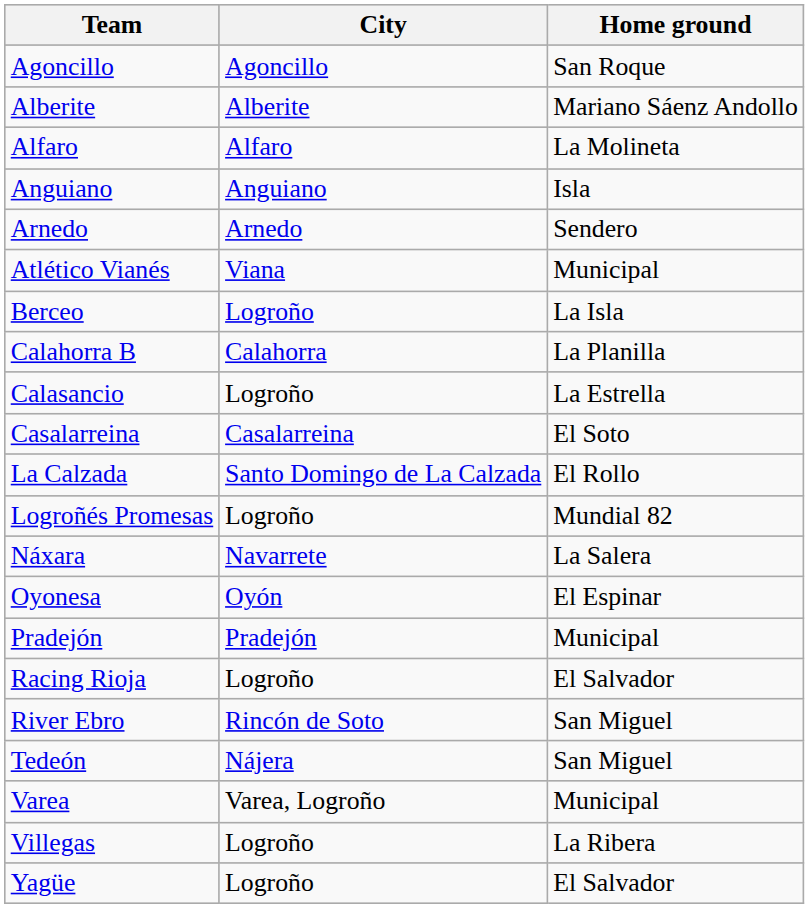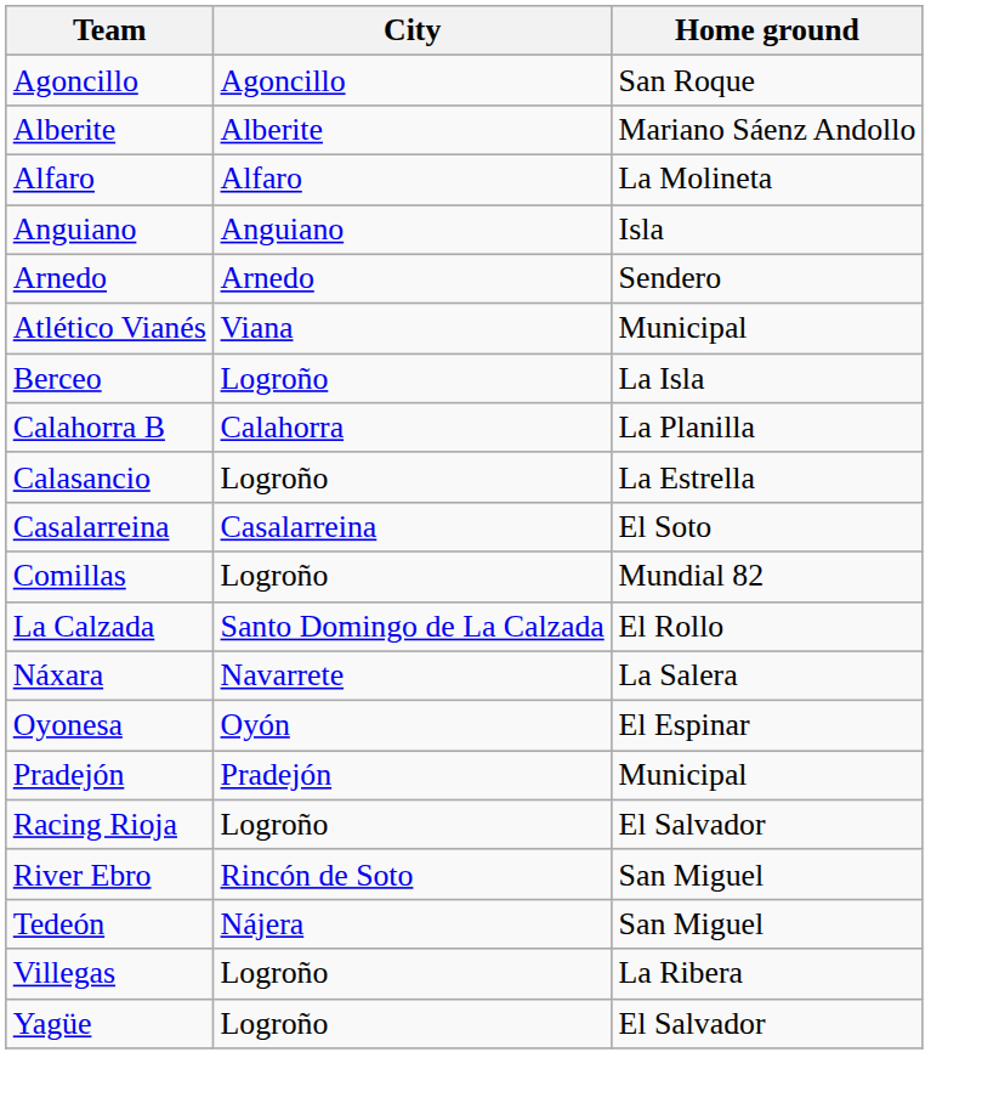 <table class="wikitable sortable">
 <tr>
 <th>Team</th>
 <th>City</th>
 <th>Home ground</th>
 </tr>
 <tr>
 <td><a href='#'>Agoncillo</a></td>
 <td><a href='#'>Agoncillo</a></td>
 <td>San Roque</td>
 </tr>
 <tr>
 <td><a href='#'>Alberite</a></td>
 <td><a href='#'>Alberite</a></td>
 <td>Mariano Sáenz Andollo</td>
 </tr>
 <tr>
 <td><a href='#'>Alfaro</a></td>
 <td><a href='#'>Alfaro</a></td>
 <td>La Molineta</td>
 </tr>
 <tr>
 <td><a href='#'>Anguiano</a></td>
 <td><a href='#'>Anguiano</a></td>
 <td>Isla</td>
 </tr>
 <tr>
 <td><a href='#'>Arnedo</a></td>
 <td><a href='#'>Arnedo</a></td>
 <td>Sendero</td>
 </tr>
 <tr>
 <td><a href='#'>Atlético Vianés</a></td>
 <td><a href='#'>Viana</a></td>
 <td>Municipal</td>
 </tr>
 <tr>
 <td><a href='#'>Berceo</a></td>
 <td><a href='#'>Logroño</a></td>
 <td>La Isla</td>
 </tr>
 <tr>
 <td><a href='#'>Calahorra B</a></td>
 <td><a href='#'>Calahorra</a></td>
 <td>La Planilla</td>
 </tr>
 <tr>
 <td><a href='#'>Calasancio</a></td>
 <td>Logroño</td>
 <td>La Estrella</td>
 </tr>
 <tr>
 <td><a href='#'>Casalarreina</a></td>
 <td><a href='#'>Casalarreina</a></td>
 <td>El Soto</td>
 </tr>
 <tr>
+<td><a href='#'>Comillas</a></td>
+<td>Logroño</td>
+<td>Mundial 82</td>
+</tr>
+<tr>
 <td><a href='#'>La Calzada</a></td>
 <td><a href='#'>Santo Domingo de La Calzada</a></td>
 <td>El Rollo</td>
-</tr>
-<tr>
-<td><a href='#'>Logroñés Promesas</a></td>
-<td>Logroño</td>
-<td>Mundial 82</td>
 </tr>
 <tr>
 <td><a href='#'>Náxara</a></td>
 <td><a href='#'>Navarrete</a></td>
 <td>La Salera</td>
 </tr>
 <tr>
 <td><a href='#'>Oyonesa</a></td>
 <td><a href='#'>Oyón</a></td>
 <td>El Espinar</td>
 </tr>
 <tr>
 <td><a href='#'>Pradejón</a></td>
 <td><a href='#'>Pradejón</a></td>
 <td>Municipal</td>
 </tr>
 <tr>
 <td><a href='#'>Racing Rioja</a></td>
 <td>Logroño</td>
 <td>El Salvador</td>
 </tr>
 <tr>
 <td><a href='#'>River Ebro</a></td>
 <td><a href='#'>Rincón de Soto</a></td>
 <td>San Miguel</td>
 </tr>
 <tr>
 <td><a href='#'>Tedeón</a></td>
 <td><a href='#'>Nájera</a></td>
 <td>San Miguel</td>
 </tr>
 <tr>
-<td><a href='#'>Varea</a></td>
-<td>Varea, Logroño</td>
-<td>Municipal</td>
-</tr>
-<tr>
 <td><a href='#'>Villegas</a></td>
 <td>Logroño</td>
 <td>La Ribera</td>
 </tr>
 <tr>
 <td><a href='#'>Yagüe</a></td>
 <td>Logroño</td>
 <td>El Salvador</td>
 </tr>
 </table>
